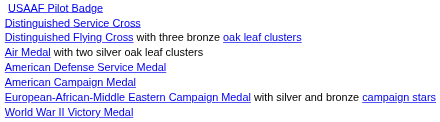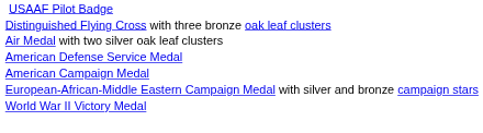 <table>
 <tr>
 <td colspan="2">  <a href='#'>USAAF Pilot Badge</a></td>
-</tr>
-<tr>
-<td></td>
-<td><a href='#'>Distinguished Service Cross</a></td>
 </tr>
 <tr>
 <td></td>
 <td><a href='#'>Distinguished Flying Cross</a> with three bronze <a href='#'>oak leaf clusters</a></td>
 </tr>
 <tr>
 <td></td>
 <td><a href='#'>Air Medal</a> with two silver oak leaf clusters</td>
 </tr>
 <tr>
 <td></td>
 <td><a href='#'>American Defense Service Medal</a></td>
 </tr>
 <tr>
 <td></td>
 <td><a href='#'>American Campaign Medal</a></td>
 </tr>
 <tr>
 <td></td>
 <td><a href='#'>European-African-Middle Eastern Campaign Medal</a> with silver and bronze <a href='#'>campaign stars</a></td>
 </tr>
 <tr>
 <td></td>
 <td><a href='#'>World War II Victory Medal</a></td>
 </tr>
 <tr>
 </tr>
 </table>
